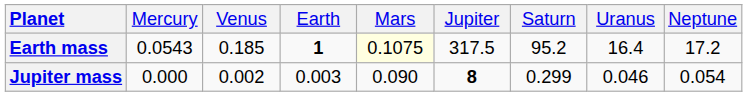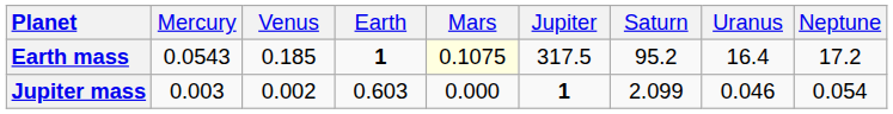 <table class="wikitable" style="text-align: center; margin-left: 20px;">
 <tr style= "background-color: #f2f2f2;">
 <th style="text-align: left;"><a href='#'>Planet</a></th>
 <td width=60><a href='#'>Mercury</a></td>
 <td width=60><a href='#'>Venus</a></td>
 <td width=60><a href='#'>Earth</a></td>
 <td width=60><a href='#'>Mars</a></td>
 <td width=60><a href='#'>Jupiter</a></td>
 <td width=60><a href='#'>Saturn</a></td>
 <td width=60><a href='#'>Uranus</a></td>
 <td width=60><a href='#'>Neptune</a></td>
 </tr>
 <tr>
 <th style="font-weight: normal; text-align: left;"><strong><a href='#'>Earth mass</a></strong> </th>
 <td>0.0543</td>
 <td>0.185</td>
 <td><strong>1</strong></td>
 <td style="background: lightyellow;">0.1075</td>
 <td>317.5</td>
 <td>95.2</td>
 <td>16.4</td>
 <td>17.2</td>
 </tr>
 <tr>
 <th style="font-weight: normal; text-align: left;"><strong><a href='#'>Jupiter mass</a></strong> </th>
+<td>0.003</td>
+<td>0.002</td>
+<td>0.603</td>
 <td>0.000</td>
-<td>0.002</td>
-<td>0.003</td>
-<td>0.090</td>
-<td><strong>8</strong></td>
-<td>0.299</td>
+<td><strong>1</strong></td>
+<td>2.099</td>
 <td>0.046</td>
 <td>0.054</td>
 </tr>
 </table>
